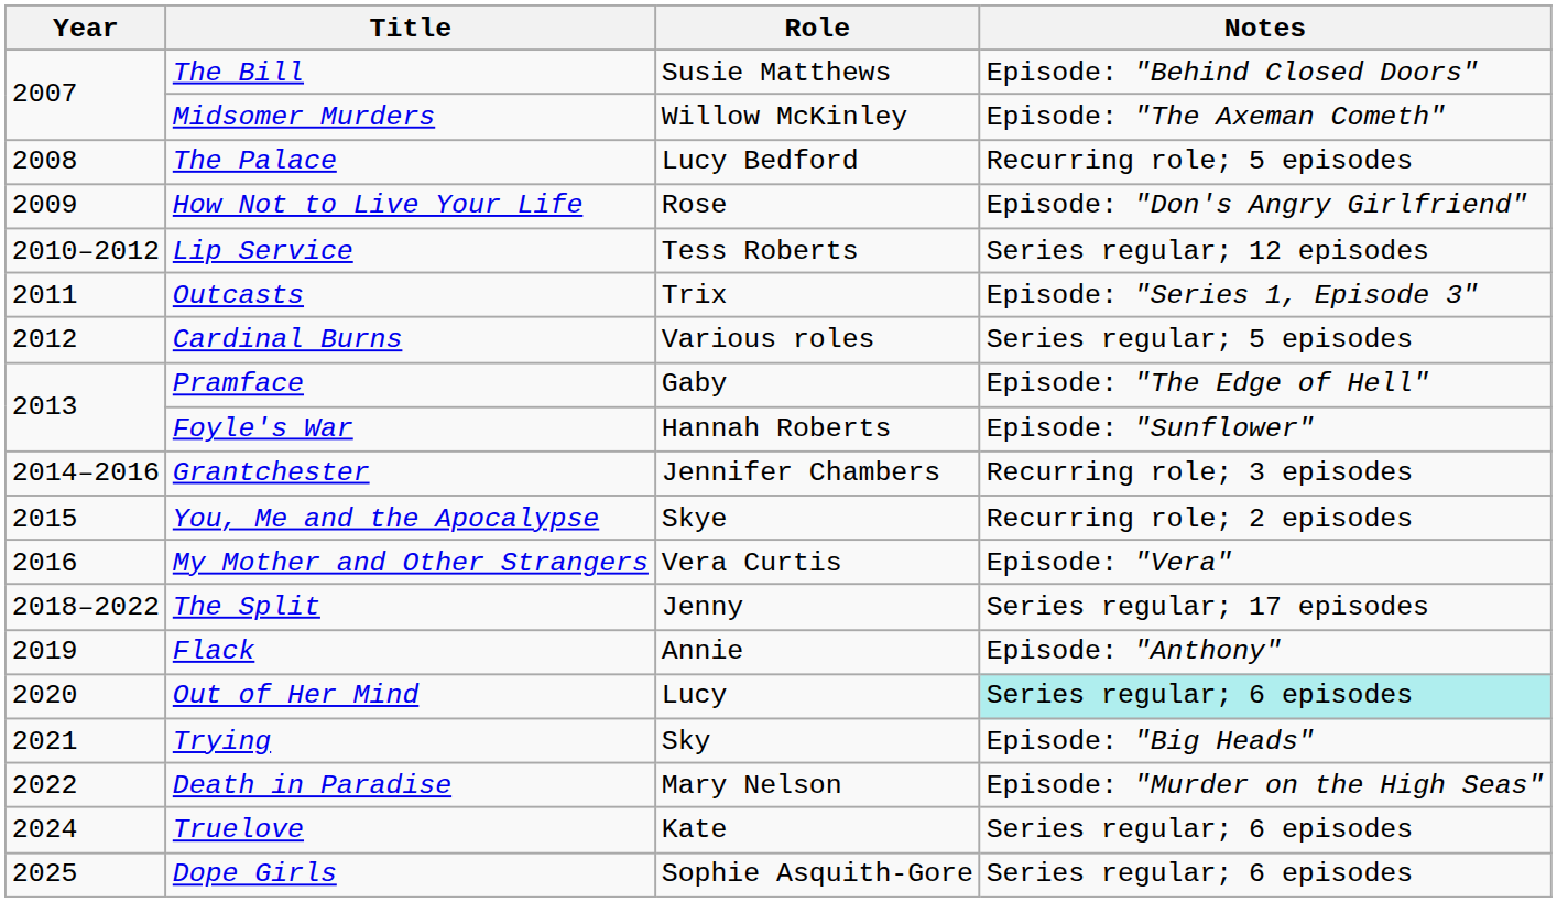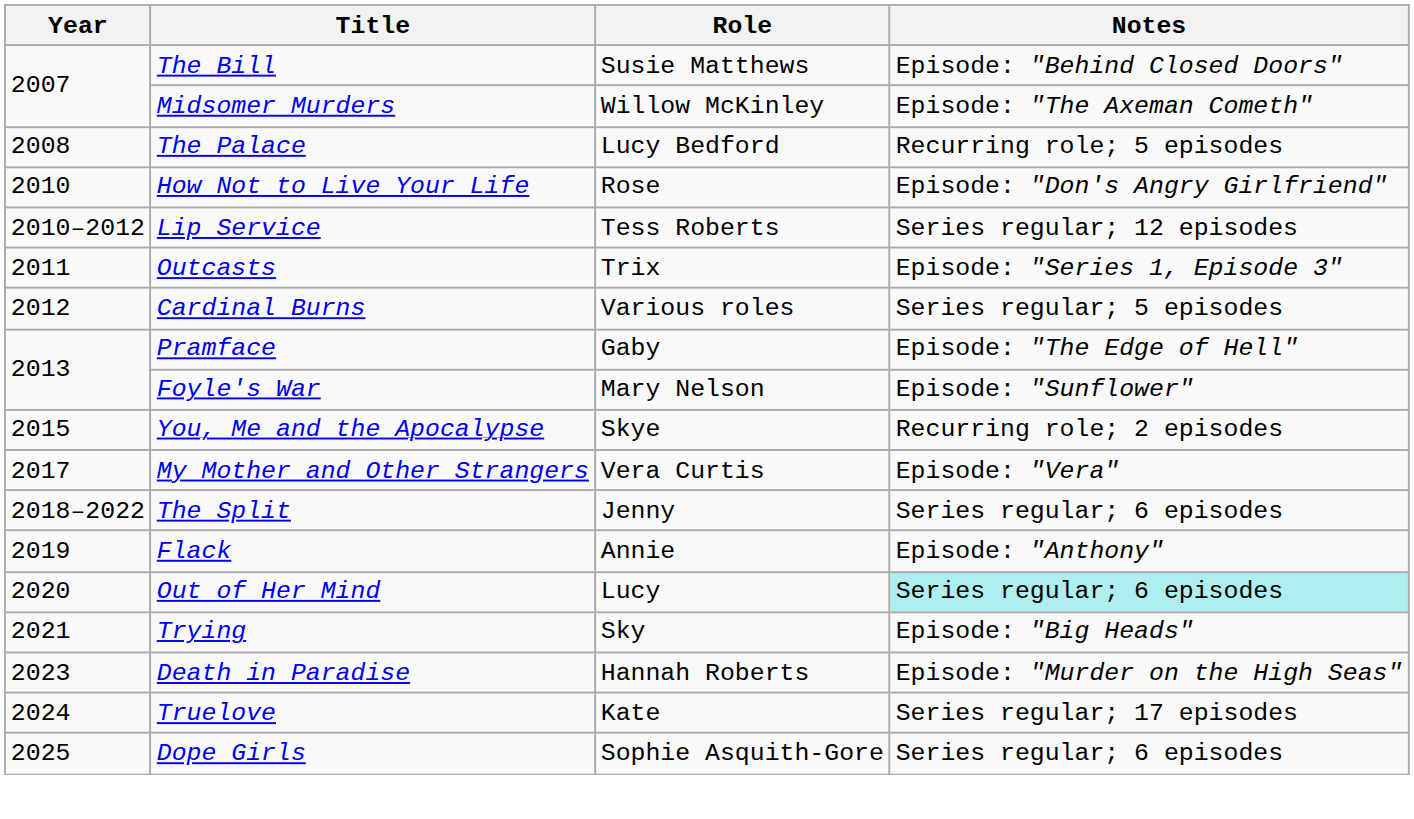 <table class="wikitable">
 <tr>
 <th>Year</th>
 <th>Title</th>
 <th>Role</th>
 <th>Notes</th>
 </tr>
 <tr>
 <td rowspan="2">2007</td>
 <td><em><a href='#'>The Bill</a></em></td>
 <td>Susie Matthews</td>
 <td>Episode: <em>"Behind Closed Doors"</em></td>
 </tr>
 <tr>
 <td><em><a href='#'>Midsomer Murders</a></em></td>
 <td>Willow McKinley</td>
 <td>Episode: <em>"The Axeman Cometh"</em></td>
 </tr>
 <tr>
 <td>2008</td>
 <td><em><a href='#'>The Palace</a></em></td>
 <td>Lucy Bedford</td>
 <td>Recurring role; 5 episodes</td>
 </tr>
 <tr>
-<td>2009</td>
+<td>2010</td>
 <td><em><a href='#'>How Not to Live Your Life</a></em></td>
 <td>Rose</td>
 <td>Episode: <em>"Don's Angry Girlfriend"</em></td>
 </tr>
 <tr>
 <td>2010–2012</td>
 <td><em><a href='#'>Lip Service</a></em></td>
 <td>Tess Roberts</td>
 <td>Series regular; 12 episodes</td>
 </tr>
 <tr>
 <td>2011</td>
 <td><em><a href='#'>Outcasts</a></em></td>
 <td>Trix</td>
 <td>Episode: <em>"Series 1, Episode 3"</em></td>
 </tr>
 <tr>
 <td>2012</td>
 <td><em><a href='#'>Cardinal Burns</a></em></td>
 <td>Various roles</td>
 <td>Series regular; 5 episodes</td>
 </tr>
 <tr>
 <td rowspan="2">2013</td>
 <td><em><a href='#'>Pramface</a></em></td>
 <td>Gaby</td>
 <td>Episode: <em>"The Edge of Hell"</em></td>
 </tr>
 <tr>
 <td><em><a href='#'>Foyle's War</a></em></td>
-<td>Hannah Roberts</td>
+<td>Mary Nelson</td>
 <td>Episode: <em>"Sunflower"</em></td>
-</tr>
-<tr>
-<td>2014–2016</td>
-<td><em><a href='#'>Grantchester</a></em></td>
-<td>Jennifer Chambers</td>
-<td>Recurring role; 3 episodes</td>
 </tr>
 <tr>
 <td>2015</td>
 <td><em><a href='#'>You, Me and the Apocalypse</a></em></td>
 <td>Skye</td>
 <td>Recurring role; 2 episodes</td>
 </tr>
 <tr>
-<td>2016</td>
+<td>2017</td>
 <td><em><a href='#'>My Mother and Other Strangers</a></em></td>
 <td>Vera Curtis</td>
 <td>Episode: <em>"Vera"</em></td>
 </tr>
 <tr>
 <td>2018–2022</td>
 <td><em><a href='#'>The Split</a></em></td>
 <td>Jenny</td>
-<td>Series regular; 17 episodes</td>
+<td>Series regular; 6 episodes</td>
 </tr>
 <tr>
 <td>2019</td>
 <td><em><a href='#'>Flack</a></em></td>
 <td>Annie</td>
 <td>Episode: <em>"Anthony"</em></td>
 </tr>
 <tr>
 <td>2020</td>
 <td><em><a href='#'>Out of Her Mind</a></em></td>
 <td>Lucy</td>
 <td style="background: paleturquoise;">Series regular; 6 episodes</td>
 </tr>
 <tr>
 <td>2021</td>
 <td><em><a href='#'>Trying</a></em></td>
 <td>Sky</td>
 <td>Episode: <em>"Big Heads"</em></td>
 </tr>
 <tr>
-<td>2022</td>
+<td>2023</td>
 <td><em><a href='#'>Death in Paradise</a></em></td>
-<td>Mary Nelson</td>
+<td>Hannah Roberts</td>
 <td>Episode: <em>"Murder on the High Seas"</em></td>
 </tr>
 <tr>
 <td>2024</td>
 <td><em><a href='#'>Truelove</a></em></td>
 <td>Kate</td>
-<td>Series regular; 6 episodes</td>
+<td>Series regular; 17 episodes</td>
 </tr>
 <tr>
 <td>2025</td>
 <td><a href='#'><em>Dope Girls</em></a></td>
 <td>Sophie Asquith-Gore</td>
 <td>Series regular; 6 episodes</td>
 </tr>
 </table>
